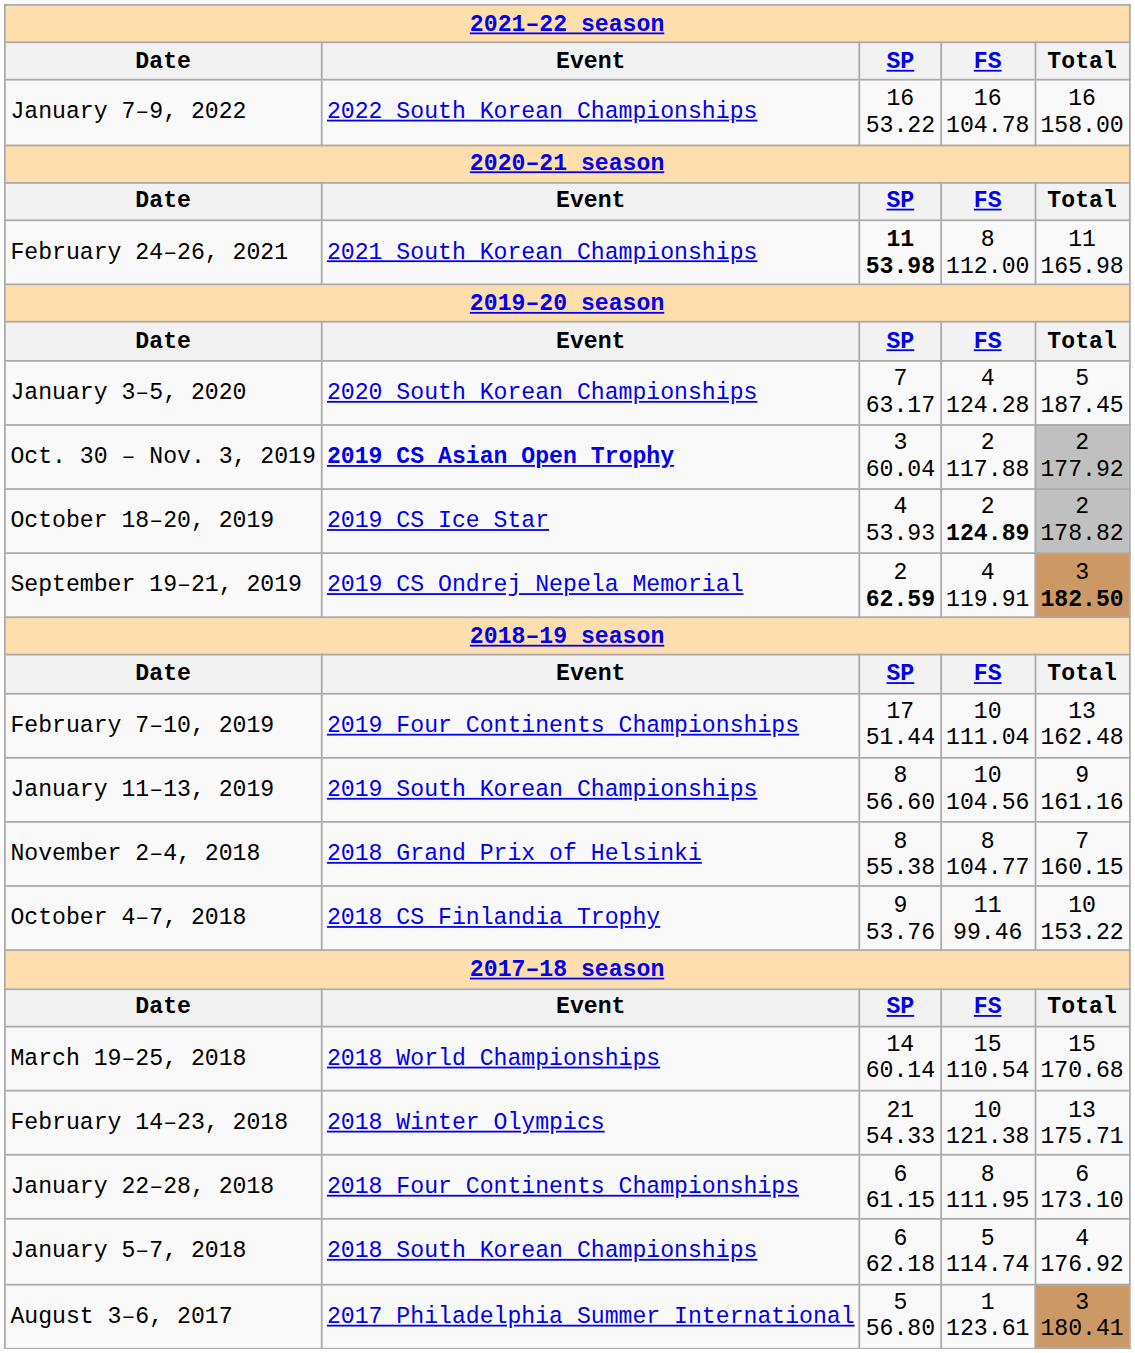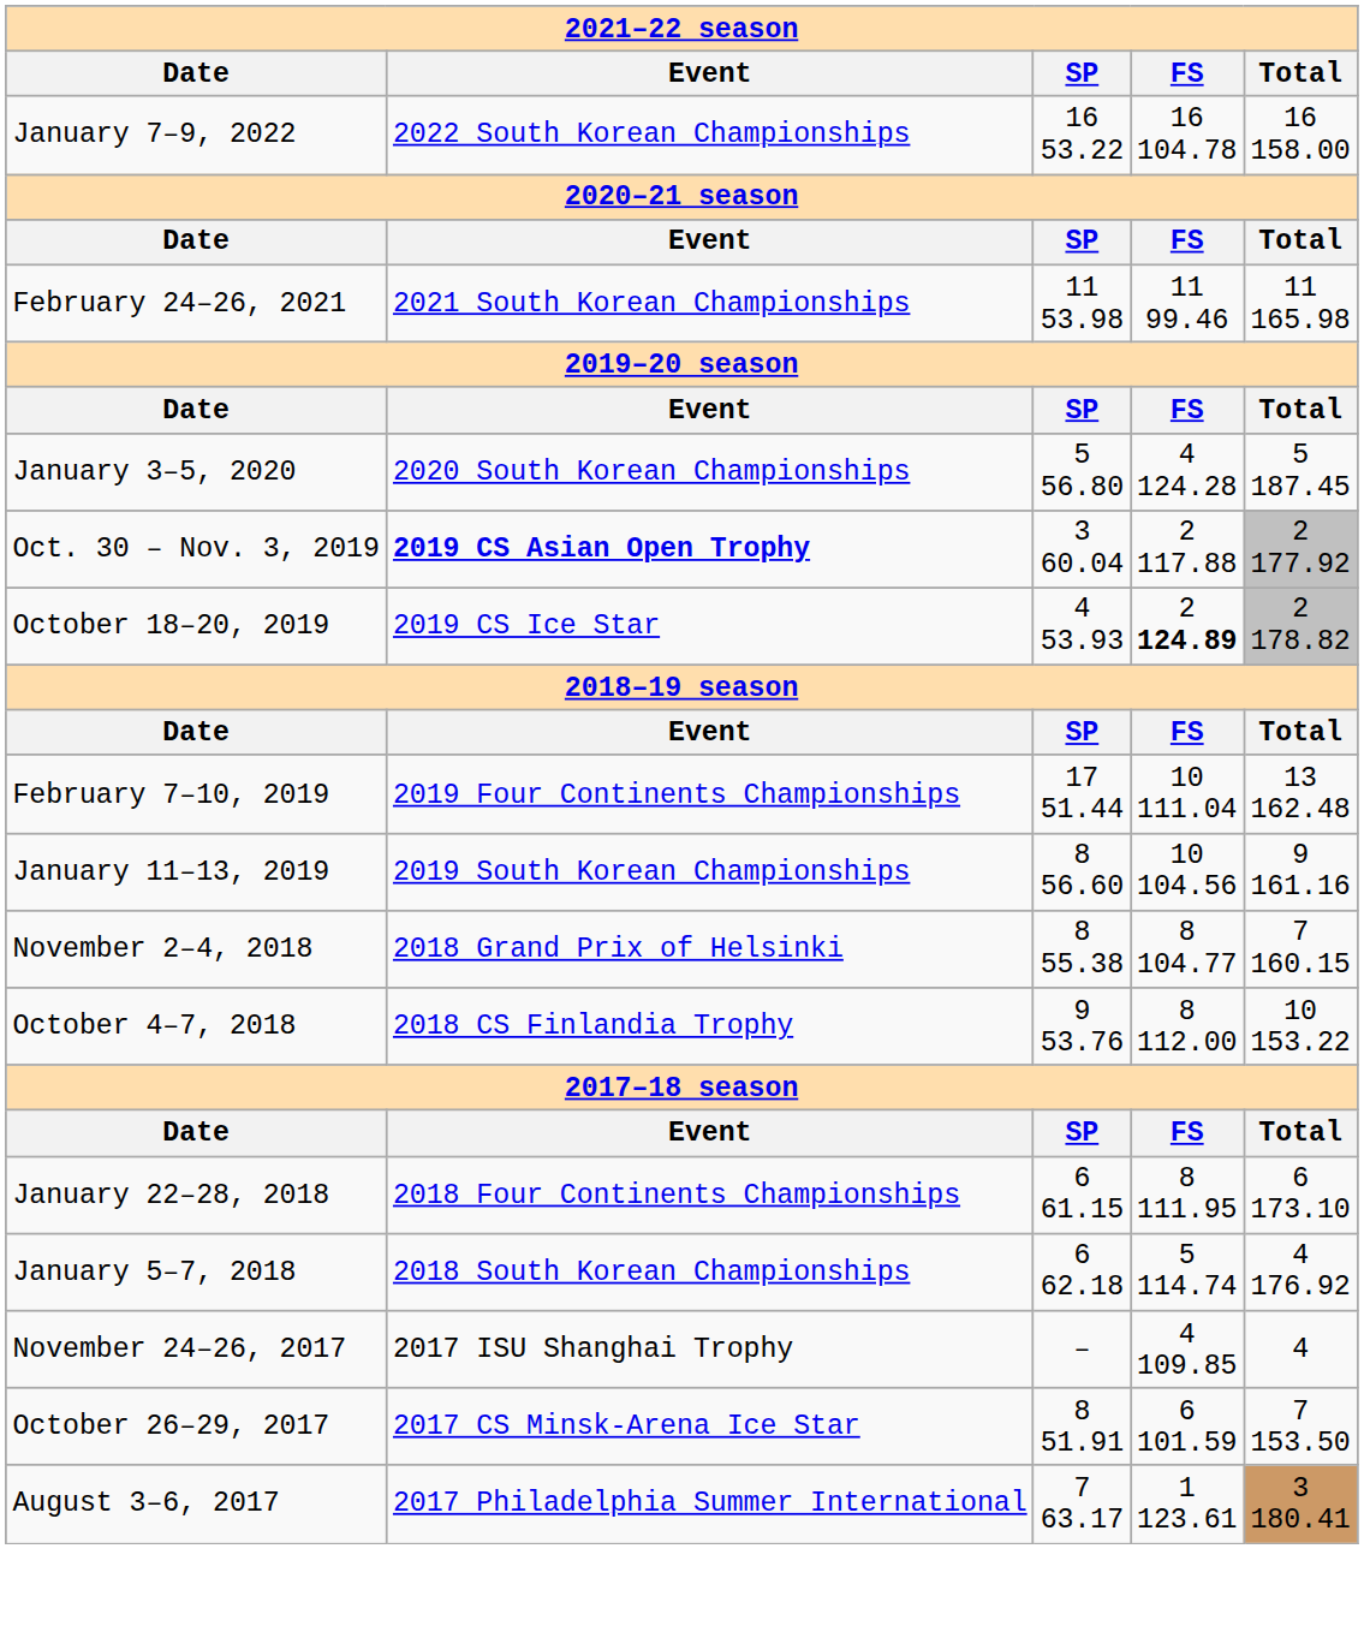 <table class="wikitable">
 <tr>
 <th colspan="5" style="background-color: #ffdead;" align="center"><strong><a href='#'>2021–22 season</a></strong></th>
 </tr>
 <tr>
 <th>Date</th>
 <th>Event</th>
 <th><a href='#'>SP</a></th>
 <th><a href='#'>FS</a></th>
 <th>Total</th>
 </tr>
 <tr>
 <td>January 7–9, 2022</td>
 <td><a href='#'>2022 South Korean Championships</a></td>
 <td align=center>16 <br> 53.22</td>
 <td align=center>16 <br> 104.78</td>
 <td align=center>16 <br> 158.00</td>
 </tr>
 <tr>
 <th colspan="5" style="background-color: #ffdead;" align="center"><strong><a href='#'>2020–21 season</a></strong></th>
 </tr>
 <tr>
 <th>Date</th>
 <th>Event</th>
 <th><a href='#'>SP</a></th>
 <th><a href='#'>FS</a></th>
 <th>Total</th>
 </tr>
 <tr>
 <td>February 24–26, 2021</td>
 <td><a href='#'>2021 South Korean Championships</a></td>
-<td align=center><strong>11 <br> 53.98</strong></td>
-<td align=center>8 <br> 112.00</td>
+<td align=center>11 <br> 53.98</td>
+<td align=center>11 <br> 99.46</td>
 <td align=center>11 <br> 165.98</td>
 </tr>
 <tr>
 <th colspan="5" style="background-color: #ffdead;" align="center"><strong><a href='#'>2019–20 season</a></strong></th>
 </tr>
 <tr>
 <th>Date</th>
 <th>Event</th>
 <th><a href='#'>SP</a></th>
 <th><a href='#'>FS</a></th>
 <th>Total</th>
 </tr>
 <tr>
 <td>January 3–5, 2020</td>
 <td><a href='#'>2020 South Korean Championships</a></td>
-<td align=center>7 <br> 63.17</td>
+<td align=center>5 <br> 56.80</td>
 <td align=center>4 <br> 124.28</td>
 <td align=center>5 <br> 187.45</td>
 </tr>
 <tr>
 <td>Oct. 30 – Nov. 3, 2019</td>
 <td><strong><a href='#'>2019 CS Asian Open Trophy</a></strong></td>
 <td align=center>3 <br> 60.04</td>
 <td align=center>2 <br> 117.88</td>
 <td align=center bgcolor=silver>2 <br> 177.92</td>
 </tr>
 <tr>
 <td>October 18–20, 2019</td>
 <td><a href='#'>2019 CS Ice Star</a></td>
 <td align=center>4 <br> 53.93</td>
 <td align=center>2 <br> <strong>124.89</strong></td>
 <td align=center bgcolor=silver>2 <br> 178.82</td>
-</tr>
-<tr>
-<td>September 19–21, 2019</td>
-<td><a href='#'>2019 CS Ondrej Nepela Memorial</a></td>
-<td align=center>2 <br> <strong>62.59</strong></td>
-<td align=center>4 <br> 119.91</td>
-<td align=center bgcolor=cc9966>3 <br> <strong>182.50</strong></td>
 </tr>
 <tr>
 <th colspan="5" style="background-color: #ffdead;" align="center"><strong><a href='#'>2018–19 season</a></strong></th>
 </tr>
 <tr>
 <th>Date</th>
 <th>Event</th>
 <th><a href='#'>SP</a></th>
 <th><a href='#'>FS</a></th>
 <th>Total</th>
 </tr>
 <tr>
 <td>February 7–10, 2019</td>
 <td><a href='#'>2019 Four Continents Championships</a></td>
 <td align=center>17 <br> 51.44</td>
 <td align=center>10 <br> 111.04</td>
 <td align=center>13 <br> 162.48</td>
 </tr>
 <tr>
 <td>January 11–13, 2019</td>
 <td><a href='#'>2019 South Korean Championships</a></td>
 <td align=center>8 <br> 56.60</td>
 <td align=center>10 <br> 104.56</td>
 <td align=center>9 <br> 161.16</td>
 </tr>
 <tr>
 <td>November 2–4, 2018</td>
 <td><a href='#'>2018 Grand Prix of Helsinki</a></td>
 <td align=center>8 <br> 55.38</td>
 <td align=center>8 <br> 104.77</td>
 <td align=center>7 <br> 160.15</td>
 </tr>
 <tr>
 <td>October 4–7, 2018</td>
 <td><a href='#'>2018 CS Finlandia Trophy</a></td>
 <td align=center>9 <br> 53.76</td>
-<td align=center>11 <br> 99.46</td>
+<td align=center>8 <br> 112.00</td>
 <td align=center>10 <br> 153.22</td>
 </tr>
 <tr>
 <th colspan="5" style="background-color: #ffdead;" align="center"><strong><a href='#'>2017–18 season</a></strong></th>
 </tr>
 <tr>
 <th>Date</th>
 <th>Event</th>
 <th><a href='#'>SP</a></th>
 <th><a href='#'>FS</a></th>
 <th>Total</th>
-</tr>
-<tr>
-<td>March 19–25, 2018</td>
-<td><a href='#'>2018 World Championships</a></td>
-<td align=center>14 <br> 60.14</td>
-<td align=center>15 <br> 110.54</td>
-<td align=center>15 <br> 170.68</td>
-</tr>
-<tr>
-<td>February 14–23, 2018</td>
-<td><a href='#'>2018 Winter Olympics</a></td>
-<td align=center>21 <br> 54.33</td>
-<td align=center>10 <br> 121.38</td>
-<td align=center>13 <br> 175.71</td>
 </tr>
 <tr>
 <td>January 22–28, 2018</td>
 <td><a href='#'>2018 Four Continents Championships</a></td>
 <td align=center>6 <br> 61.15</td>
 <td align=center>8 <br> 111.95</td>
 <td align=center>6 <br> 173.10</td>
 </tr>
 <tr>
 <td>January 5–7, 2018</td>
 <td><a href='#'>2018 South Korean Championships</a></td>
 <td align=center>6 <br> 62.18</td>
 <td align=center>5 <br> 114.74</td>
 <td align=center>4 <br> 176.92</td>
 </tr>
 <tr>
+<td>November 24–26, 2017</td>
+<td>2017 ISU Shanghai Trophy</td>
+<td align=center>–</td>
+<td align=center>4 <br> 109.85</td>
+<td align=center>4 <br></td>
+</tr>
+<tr>
+<td>October 26–29, 2017</td>
+<td><a href='#'>2017 CS Minsk-Arena Ice Star</a></td>
+<td align=center>8 <br> 51.91</td>
+<td align=center>6 <br> 101.59</td>
+<td align=center>7 <br> 153.50</td>
+</tr>
+<tr>
 <td>August 3–6, 2017</td>
 <td><a href='#'>2017 Philadelphia Summer International</a></td>
-<td align=center>5 <br> 56.80</td>
+<td align=center>7 <br> 63.17</td>
 <td align=center>1 <br> 123.61</td>
 <td align="center" bgcolor="#cc9966">3 <br> 180.41</td>
 </tr>
 </table>
